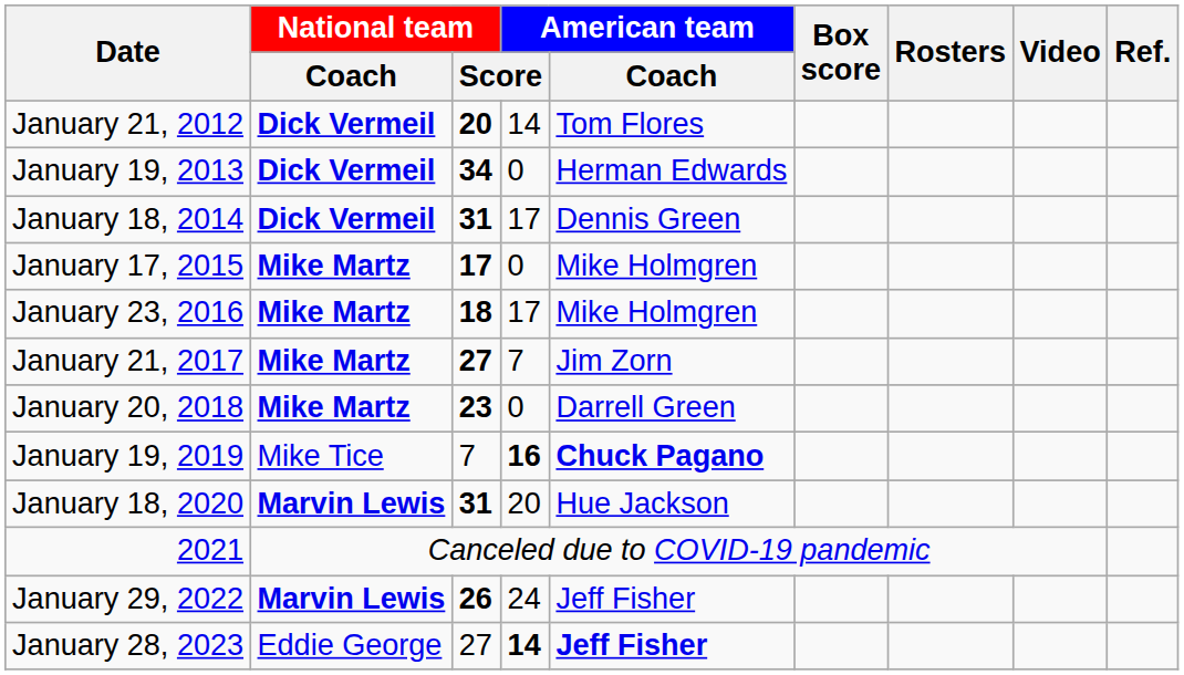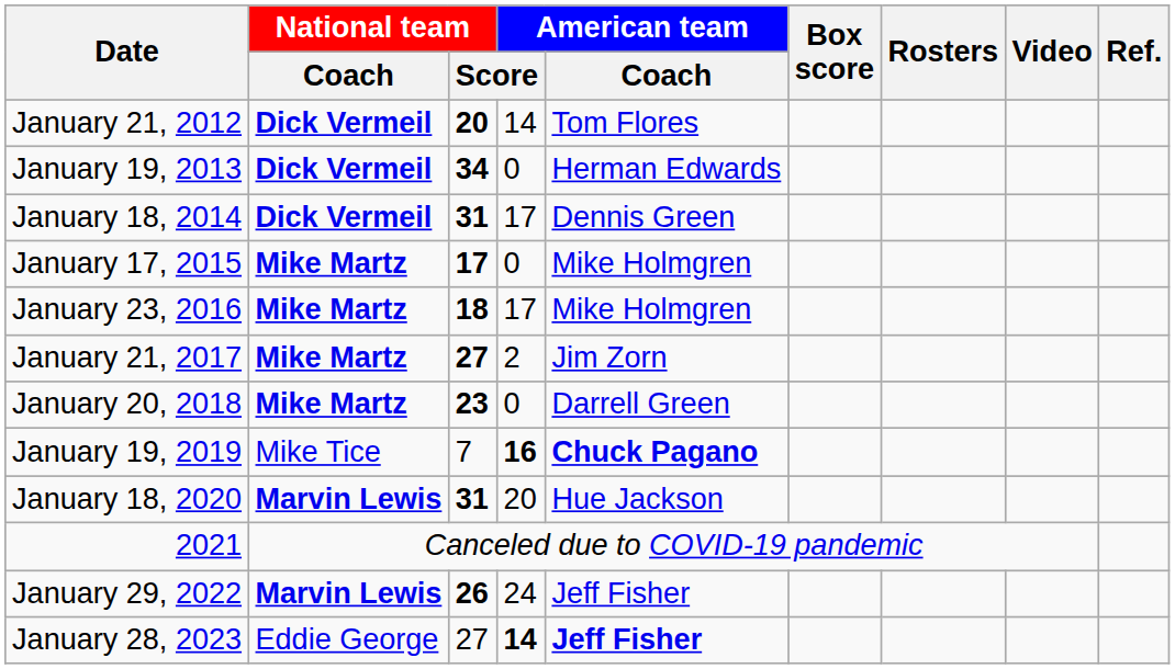 <table class="wikitable">
 <tr>
 <th rowspan=2>Date</th>
 <th colspan=2 style="background:red; color:white">National team</th>
 <th colspan=2 style="background:blue; color:white">American team</th>
 <th rowspan=2>Box<br>score</th>
 <th rowspan=2>Rosters</th>
 <th rowspan=2>Video</th>
 <th rowspan=2>Ref.</th>
 </tr>
 <tr>
 <th>Coach</th>
 <th colspan=2>Score</th>
 <th>Coach</th>
 </tr>
 <tr>
 <td>January 21, <a href='#'>2012</a></td>
 <td><strong><a href='#'>Dick Vermeil</a></strong></td>
 <td><strong>20</strong></td>
 <td>14</td>
 <td><a href='#'>Tom Flores</a></td>
 <td></td>
 <td></td>
 <td></td>
 <td></td>
 </tr>
 <tr>
 <td>January 19, <a href='#'>2013</a></td>
 <td><strong><a href='#'>Dick Vermeil</a></strong></td>
 <td><strong>34</strong></td>
 <td>0</td>
 <td><a href='#'>Herman Edwards</a></td>
 <td></td>
 <td></td>
 <td></td>
 <td></td>
 </tr>
 <tr>
 <td>January 18, <a href='#'>2014</a></td>
 <td><strong><a href='#'>Dick Vermeil</a></strong></td>
 <td><strong>31</strong></td>
 <td>17</td>
 <td><a href='#'>Dennis Green</a></td>
 <td></td>
 <td></td>
 <td></td>
 <td></td>
 </tr>
 <tr>
 <td>January 17, <a href='#'>2015</a></td>
 <td><strong><a href='#'>Mike Martz</a></strong></td>
 <td><strong>17</strong></td>
 <td>0</td>
 <td><a href='#'>Mike Holmgren</a></td>
 <td></td>
 <td></td>
 <td></td>
 <td></td>
 </tr>
 <tr>
 <td>January 23, <a href='#'>2016</a></td>
 <td><strong><a href='#'>Mike Martz</a></strong></td>
 <td><strong>18</strong></td>
 <td>17</td>
 <td><a href='#'>Mike Holmgren</a></td>
 <td></td>
 <td></td>
 <td></td>
 <td></td>
 </tr>
 <tr>
 <td>January 21, <a href='#'>2017</a></td>
 <td><strong><a href='#'>Mike Martz</a></strong></td>
 <td><strong>27</strong></td>
-<td>7</td>
+<td>2</td>
 <td><a href='#'>Jim Zorn</a></td>
 <td></td>
 <td></td>
 <td></td>
 <td></td>
 </tr>
 <tr>
 <td>January 20, <a href='#'>2018</a></td>
 <td><strong><a href='#'>Mike Martz</a></strong></td>
 <td><strong>23</strong></td>
 <td>0</td>
 <td><a href='#'>Darrell Green</a></td>
 <td></td>
 <td></td>
 <td></td>
 <td></td>
 </tr>
 <tr>
 <td>January 19, <a href='#'>2019</a></td>
 <td><a href='#'>Mike Tice</a></td>
 <td>7</td>
 <td><strong>16</strong></td>
 <td><strong><a href='#'>Chuck Pagano</a></strong></td>
 <td></td>
 <td></td>
 <td></td>
 <td></td>
 </tr>
 <tr>
 <td>January 18, <a href='#'>2020</a></td>
 <td><strong><a href='#'>Marvin Lewis</a></strong></td>
 <td><strong>31</strong></td>
 <td>20</td>
 <td><a href='#'>Hue Jackson</a></td>
 <td></td>
 <td></td>
 <td></td>
 <td></td>
 </tr>
 <tr>
 <td align=right><a href='#'>2021</a></td>
 <td colspan=7 align=center><em>Canceled due to <a href='#'>COVID-19 pandemic</a></em></td>
 <td></td>
 </tr>
 <tr>
 <td>January 29, <a href='#'>2022</a></td>
 <td><strong><a href='#'>Marvin Lewis</a></strong></td>
 <td><strong>26</strong></td>
 <td>24</td>
 <td><a href='#'>Jeff Fisher</a></td>
 <td></td>
 <td></td>
 <td></td>
 <td></td>
 </tr>
 <tr>
 <td>January 28, <a href='#'>2023</a></td>
 <td><a href='#'>Eddie George</a></td>
 <td>27</td>
 <td><strong>14</strong></td>
 <td><strong><a href='#'>Jeff Fisher</a></strong></td>
 <td></td>
 <td></td>
 <td></td>
 <td></td>
 </tr>
 </table>
